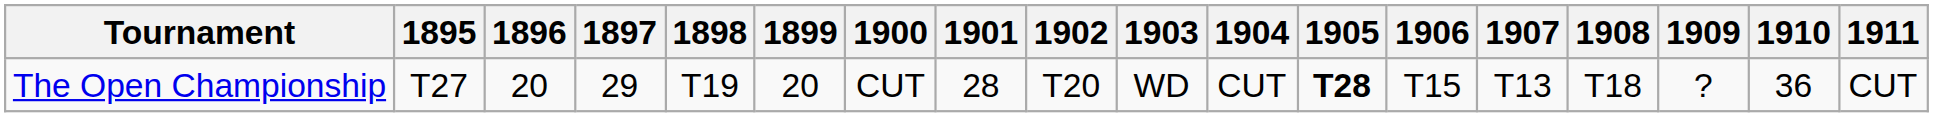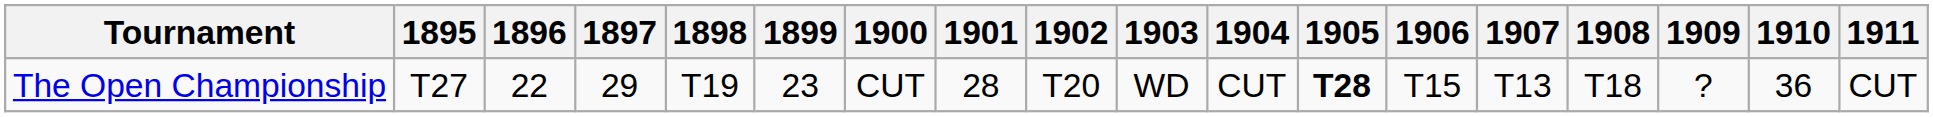 <table class="wikitable" style="font-size:95%;text-align:center;">
 <tr>
 <th>Tournament</th>
 <th>1895</th>
 <th>1896</th>
 <th>1897</th>
 <th>1898</th>
 <th>1899</th>
 <th>1900</th>
 <th>1901</th>
 <th>1902</th>
 <th>1903</th>
 <th>1904</th>
 <th>1905</th>
 <th>1906</th>
 <th>1907</th>
 <th>1908</th>
 <th>1909</th>
 <th>1910</th>
 <th>1911</th>
 </tr>
 <tr>
 <td><a href='#'>The Open Championship</a></td>
 <td>T27</td>
-<td>20</td>
+<td>22</td>
 <td>29</td>
 <td>T19</td>
-<td>20</td>
+<td>23</td>
 <td>CUT</td>
 <td>28</td>
 <td>T20</td>
 <td>WD</td>
 <td>CUT</td>
 <td><strong>T28</strong></td>
 <td>T15</td>
 <td>T13</td>
 <td>T18</td>
 <td>?</td>
 <td>36</td>
 <td>CUT</td>
 </tr>
 </table>
